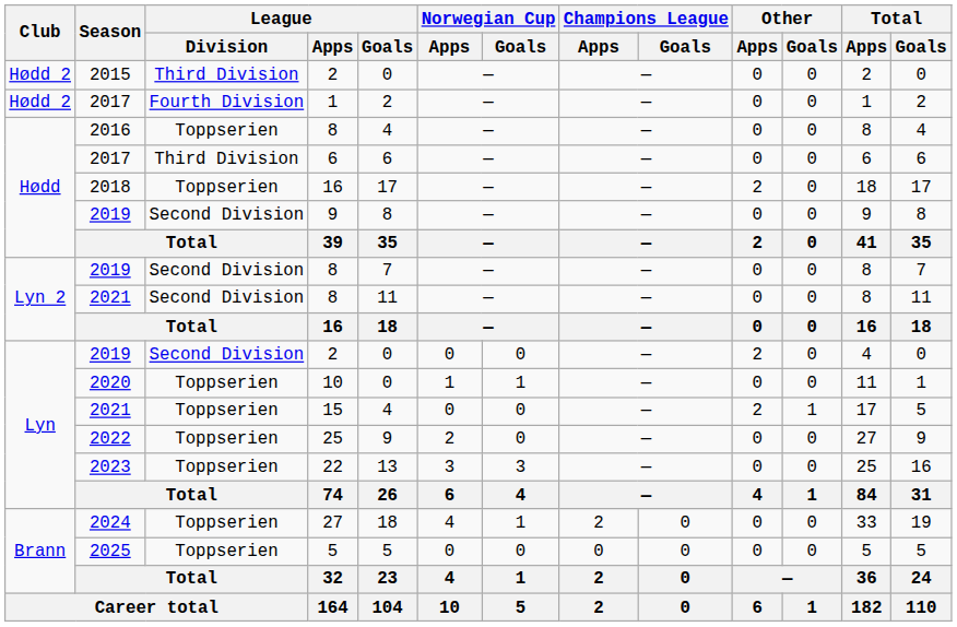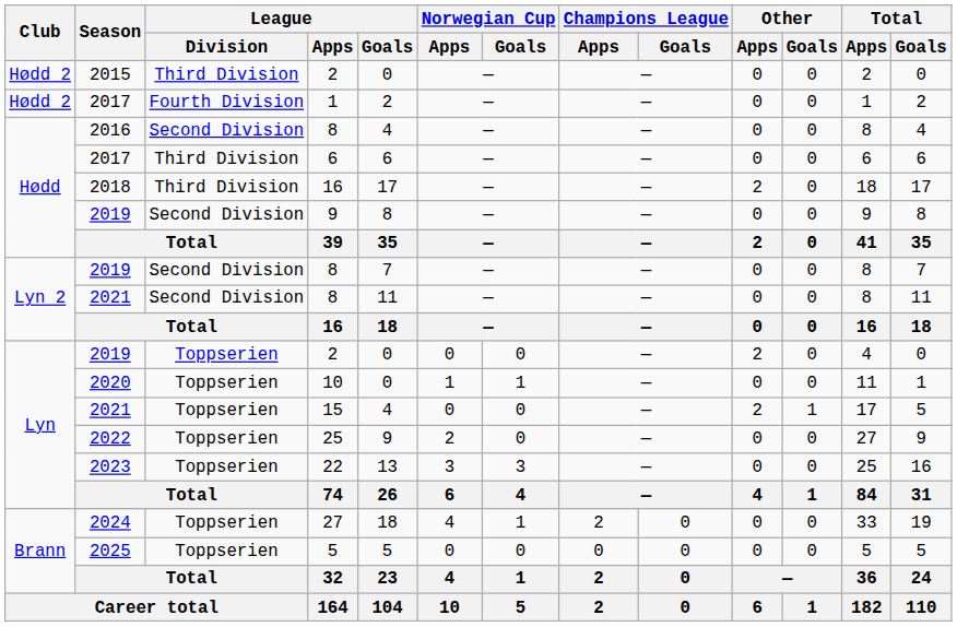 <table class="wikitable" style="text-align: center;">
 <tr>
 <th rowspan="2">Club</th>
 <th rowspan="2">Season</th>
 <th colspan="3">League</th>
 <th colspan="2"><a href='#'>Norwegian Cup</a></th>
 <th colspan="2"><a href='#'>Champions League</a></th>
 <th colspan="2">Other</th>
 <th colspan="2">Total</th>
 </tr>
 <tr>
 <th>Division</th>
 <th>Apps</th>
 <th>Goals</th>
 <th>Apps</th>
 <th>Goals</th>
 <th>Apps</th>
 <th>Goals</th>
 <th>Apps</th>
 <th>Goals</th>
 <th>Apps</th>
 <th>Goals</th>
 </tr>
 <tr>
 <td><a href='#'>Hødd 2</a></td>
 <td>2015</td>
 <td><a href='#'>Third Division</a></td>
 <td>2</td>
 <td>0</td>
 <td colspan=2>—</td>
 <td colspan=2>—</td>
 <td>0</td>
 <td>0</td>
 <td>2</td>
 <td>0</td>
 </tr>
 <tr>
 <td><a href='#'>Hødd 2</a></td>
 <td>2017</td>
 <td><a href='#'>Fourth Division</a></td>
 <td>1</td>
 <td>2</td>
 <td colspan=2>—</td>
 <td colspan=2>—</td>
 <td>0</td>
 <td>0</td>
 <td>1</td>
 <td>2</td>
 </tr>
 <tr>
 <td rowspan=5><a href='#'>Hødd</a></td>
 <td>2016</td>
-<td>Toppserien</td>
+<td><a href='#'>Second Division</a></td>
 <td>8</td>
 <td>4</td>
 <td colspan=2>—</td>
 <td colspan=2>—</td>
 <td>0</td>
 <td>0</td>
 <td>8</td>
 <td>4</td>
 </tr>
 <tr>
 <td>2017</td>
 <td>Third Division</td>
 <td>6</td>
 <td>6</td>
 <td colspan=2>—</td>
 <td colspan=2>—</td>
 <td>0</td>
 <td>0</td>
 <td>6</td>
 <td>6</td>
 </tr>
 <tr>
 <td>2018</td>
-<td>Toppserien</td>
+<td>Third Division</td>
 <td>16</td>
 <td>17</td>
 <td colspan=2>—</td>
 <td colspan=2>—</td>
 <td>2</td>
 <td>0</td>
 <td>18</td>
 <td>17</td>
 </tr>
 <tr>
 <td><a href='#'>2019</a></td>
 <td>Second Division</td>
 <td>9</td>
 <td>8</td>
 <td colspan=2>—</td>
 <td colspan=2>—</td>
 <td>0</td>
 <td>0</td>
 <td>9</td>
 <td>8</td>
 </tr>
 <tr>
 <th colspan="2">Total</th>
 <th>39</th>
 <th>35</th>
 <th colspan=2>—</th>
 <th colspan=2>—</th>
 <th>2</th>
 <th>0</th>
 <th>41</th>
 <th>35</th>
 </tr>
 <tr>
 <td rowspan="3"><a href='#'>Lyn 2</a></td>
 <td><a href='#'>2019</a></td>
 <td>Second Division</td>
 <td>8</td>
 <td>7</td>
 <td colspan=2>—</td>
 <td colspan=2>—</td>
 <td>0</td>
 <td>0</td>
 <td>8</td>
 <td>7</td>
 </tr>
 <tr>
 <td><a href='#'>2021</a></td>
 <td>Second Division</td>
 <td>8</td>
 <td>11</td>
 <td colspan=2>—</td>
 <td colspan=2>—</td>
 <td>0</td>
 <td>0</td>
 <td>8</td>
 <td>11</td>
 </tr>
 <tr>
 <th colspan="2">Total</th>
 <th>16</th>
 <th>18</th>
 <th colspan=2>—</th>
 <th colspan=2>—</th>
 <th>0</th>
 <th>0</th>
 <th>16</th>
 <th>18</th>
 </tr>
 <tr>
 <td rowspan="6"><a href='#'>Lyn</a></td>
 <td><a href='#'>2019</a></td>
-<td><a href='#'>Second Division</a></td>
+<td><a href='#'>Toppserien</a></td>
 <td>2</td>
 <td>0</td>
 <td>0</td>
 <td>0</td>
 <td colspan=2>—</td>
 <td>2</td>
 <td>0</td>
 <td>4</td>
 <td>0</td>
 </tr>
 <tr>
 <td><a href='#'>2020</a></td>
 <td>Toppserien</td>
 <td>10</td>
 <td>0</td>
 <td>1</td>
 <td>1</td>
 <td colspan=2>—</td>
 <td>0</td>
 <td>0</td>
 <td>11</td>
 <td>1</td>
 </tr>
 <tr>
 <td><a href='#'>2021</a></td>
 <td>Toppserien</td>
 <td>15</td>
 <td>4</td>
 <td>0</td>
 <td>0</td>
 <td colspan=2>—</td>
 <td>2</td>
 <td>1</td>
 <td>17</td>
 <td>5</td>
 </tr>
 <tr>
 <td><a href='#'>2022</a></td>
 <td>Toppserien</td>
 <td>25</td>
 <td>9</td>
 <td>2</td>
 <td>0</td>
 <td colspan=2>—</td>
 <td>0</td>
 <td>0</td>
 <td>27</td>
 <td>9</td>
 </tr>
 <tr>
 <td><a href='#'>2023</a></td>
 <td>Toppserien</td>
 <td>22</td>
 <td>13</td>
 <td>3</td>
 <td>3</td>
 <td colspan=2>—</td>
 <td>0</td>
 <td>0</td>
 <td>25</td>
 <td>16</td>
 </tr>
 <tr>
 <th colspan="2">Total</th>
 <th>74</th>
 <th>26</th>
 <th>6</th>
 <th>4</th>
 <th colspan=2>—</th>
 <th>4</th>
 <th>1</th>
 <th>84</th>
 <th>31</th>
 </tr>
 <tr>
 <td rowspan="3"><a href='#'>Brann</a></td>
 <td><a href='#'>2024</a></td>
 <td>Toppserien</td>
 <td>27</td>
 <td>18</td>
 <td>4</td>
 <td>1</td>
 <td>2</td>
 <td>0</td>
 <td>0</td>
 <td>0</td>
 <td>33</td>
 <td>19</td>
 </tr>
 <tr>
 <td><a href='#'>2025</a></td>
 <td>Toppserien</td>
 <td>5</td>
 <td>5</td>
 <td>0</td>
 <td>0</td>
 <td>0</td>
 <td>0</td>
 <td>0</td>
 <td>0</td>
 <td>5</td>
 <td>5</td>
 </tr>
 <tr>
 <th colspan="2">Total</th>
 <th>32</th>
 <th>23</th>
 <th>4</th>
 <th>1</th>
 <th>2</th>
 <th>0</th>
 <th colspan=2>—</th>
 <th>36</th>
 <th>24</th>
 </tr>
 <tr>
 <th colspan="3">Career total</th>
 <th>164</th>
 <th>104</th>
 <th>10</th>
 <th>5</th>
 <th>2</th>
 <th>0</th>
 <th>6</th>
 <th>1</th>
 <th>182</th>
 <th>110</th>
 </tr>
 </table>
